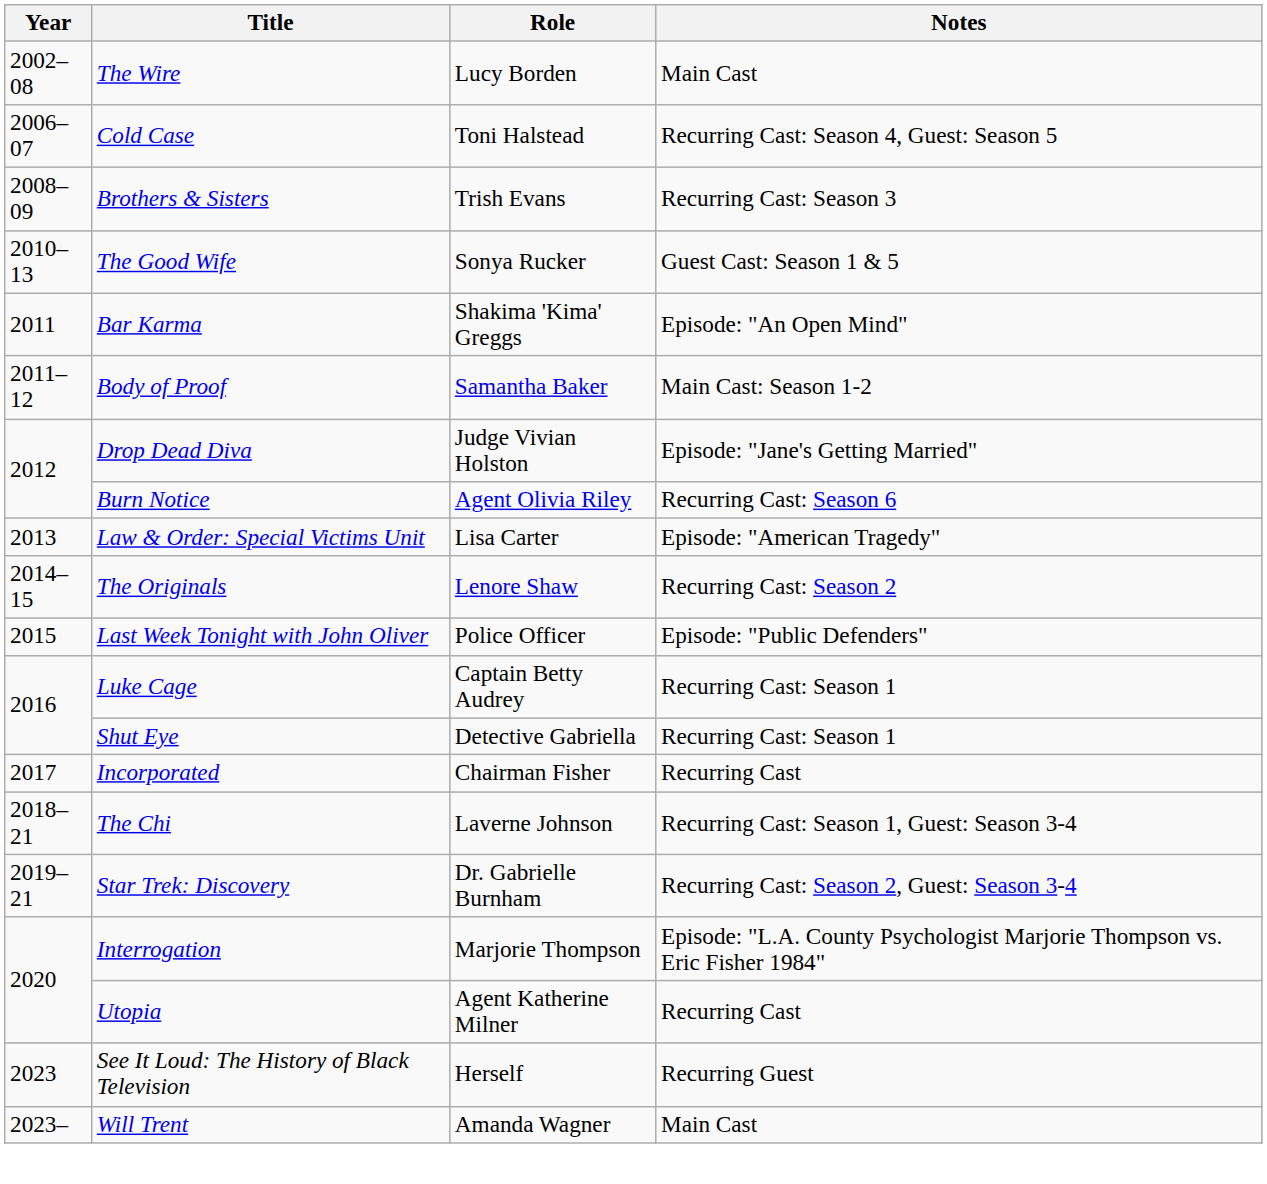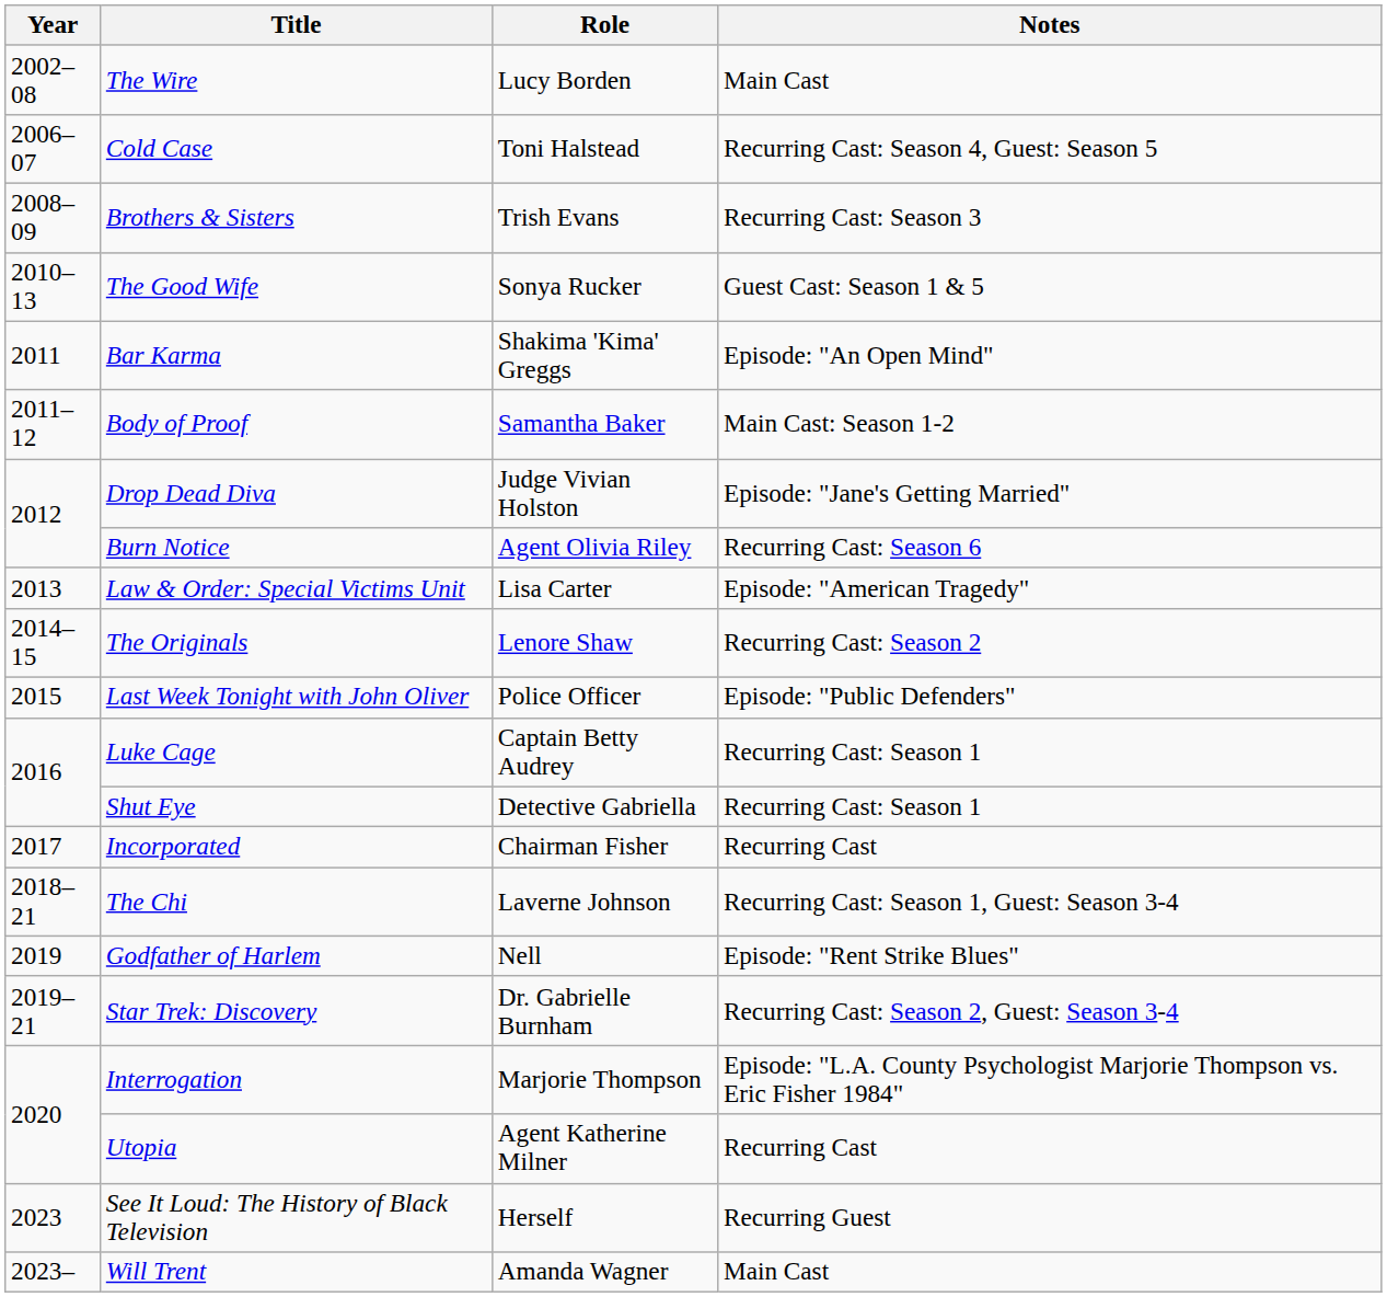 <table class="wikitable sortable">
 <tr>
 <th>Year</th>
 <th>Title</th>
 <th>Role</th>
 <th>Notes</th>
 </tr>
 <tr>
 <td>2002–08</td>
 <td><em><a href='#'>The Wire</a></em></td>
 <td>Lucy Borden</td>
 <td>Main Cast</td>
 </tr>
 <tr>
 <td>2006–07</td>
 <td><em><a href='#'>Cold Case</a></em></td>
 <td>Toni Halstead</td>
 <td>Recurring Cast: Season 4, Guest: Season 5</td>
 </tr>
 <tr>
 <td>2008–09</td>
 <td><em><a href='#'>Brothers & Sisters</a></em></td>
 <td>Trish Evans</td>
 <td>Recurring Cast: Season 3</td>
 </tr>
 <tr>
 <td>2010–13</td>
 <td><em><a href='#'>The Good Wife</a></em></td>
 <td>Sonya Rucker</td>
 <td>Guest Cast: Season 1 & 5</td>
 </tr>
 <tr>
 <td>2011</td>
 <td><em><a href='#'>Bar Karma</a></em></td>
 <td>Shakima 'Kima' Greggs</td>
 <td>Episode: "An Open Mind"</td>
 </tr>
 <tr>
 <td>2011–12</td>
 <td><em><a href='#'>Body of Proof</a></em></td>
 <td><a href='#'>Samantha Baker</a></td>
 <td>Main Cast: Season 1-2</td>
 </tr>
 <tr>
 <td rowspan="2">2012</td>
 <td><em><a href='#'>Drop Dead Diva</a></em></td>
 <td>Judge Vivian Holston</td>
 <td>Episode: "Jane's Getting Married"</td>
 </tr>
 <tr>
 <td><em><a href='#'>Burn Notice</a></em></td>
 <td><a href='#'>Agent Olivia Riley</a></td>
 <td>Recurring Cast: <a href='#'>Season 6</a></td>
 </tr>
 <tr>
 <td>2013</td>
 <td><em><a href='#'>Law & Order: Special Victims Unit</a></em></td>
 <td>Lisa Carter</td>
 <td>Episode: "American Tragedy"</td>
 </tr>
 <tr>
 <td>2014–15</td>
 <td><em><a href='#'>The Originals</a></em></td>
 <td><a href='#'>Lenore Shaw</a></td>
 <td>Recurring Cast: <a href='#'>Season 2</a></td>
 </tr>
 <tr>
 <td>2015</td>
 <td><em><a href='#'>Last Week Tonight with John Oliver</a></em></td>
 <td>Police Officer</td>
 <td>Episode: "Public Defenders"</td>
 </tr>
 <tr>
 <td rowspan="2">2016</td>
 <td><em><a href='#'>Luke Cage</a></em></td>
 <td>Captain Betty Audrey</td>
 <td>Recurring Cast: Season 1</td>
 </tr>
 <tr>
 <td><em><a href='#'>Shut Eye</a></em></td>
 <td>Detective Gabriella</td>
 <td>Recurring Cast: Season 1</td>
 </tr>
 <tr>
 <td>2017</td>
 <td><em><a href='#'>Incorporated</a></em></td>
 <td>Chairman Fisher</td>
 <td>Recurring Cast</td>
 </tr>
 <tr>
 <td>2018–21</td>
 <td><em><a href='#'>The Chi</a></em></td>
 <td>Laverne Johnson</td>
 <td>Recurring Cast: Season 1, Guest: Season 3-4</td>
 </tr>
 <tr>
+<td>2019</td>
+<td><em><a href='#'>Godfather of Harlem</a></em></td>
+<td>Nell</td>
+<td>Episode: "Rent Strike Blues"</td>
+</tr>
+<tr>
 <td>2019–21</td>
 <td><em><a href='#'>Star Trek: Discovery</a></em></td>
 <td>Dr. Gabrielle Burnham</td>
 <td>Recurring Cast: <a href='#'>Season 2</a>, Guest: <a href='#'>Season 3</a>-<a href='#'>4</a></td>
 </tr>
 <tr>
 <td rowspan="2">2020</td>
 <td><em><a href='#'>Interrogation</a></em></td>
 <td>Marjorie Thompson</td>
 <td>Episode: "L.A. County Psychologist Marjorie Thompson vs. Eric Fisher 1984"</td>
 </tr>
 <tr>
 <td><em><a href='#'>Utopia</a></em></td>
 <td>Agent Katherine Milner</td>
 <td>Recurring Cast</td>
 </tr>
 <tr>
 <td>2023</td>
 <td><em>See It Loud: The History of Black Television</em></td>
 <td>Herself</td>
 <td>Recurring Guest</td>
 </tr>
 <tr>
 <td>2023–</td>
 <td><em><a href='#'>Will Trent</a></em></td>
 <td>Amanda Wagner</td>
 <td>Main Cast</td>
 </tr>
 </table>
